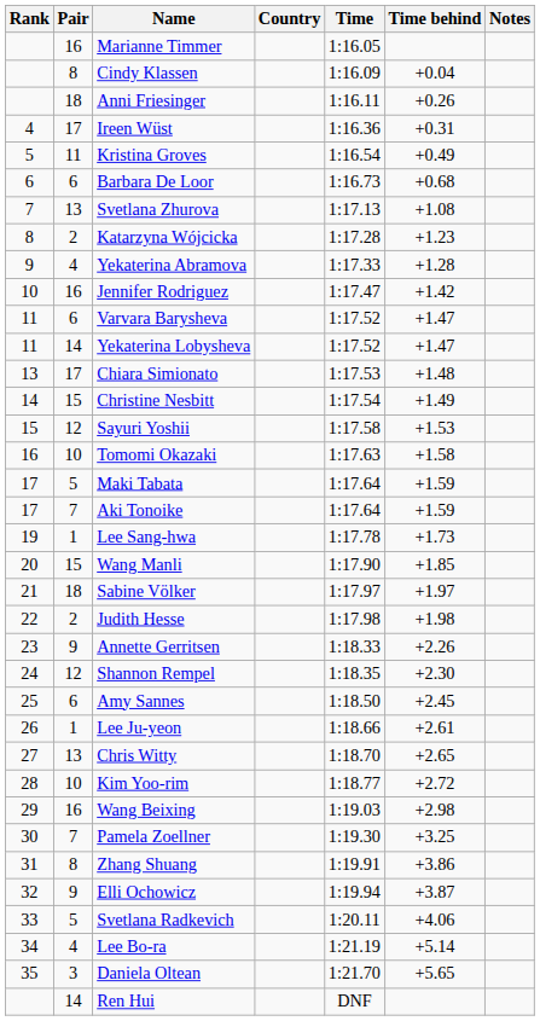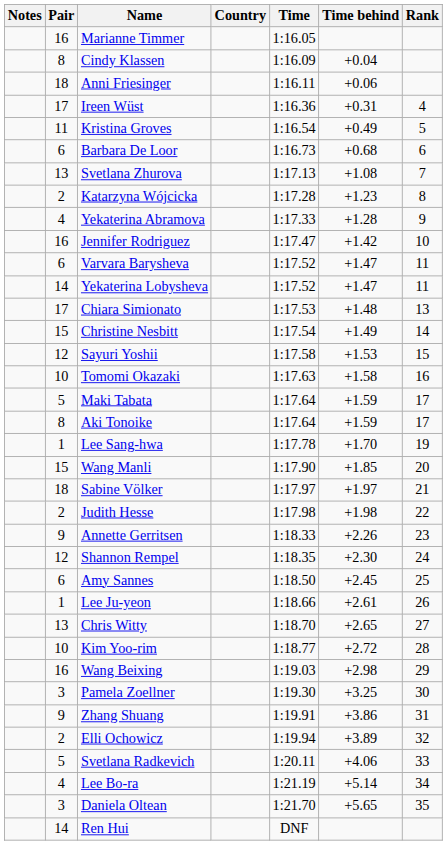 <table class="wikitable sortable" style="text-align:center">
 <tr>
-<th>Rank</th>
+<th>Notes</th>
 <th>Pair</th>
 <th>Name</th>
 <th>Country</th>
 <th>Time</th>
 <th>Time behind</th>
-<th>Notes</th>
+<th>Rank</th>
 </tr>
 <tr>
 <td></td>
 <td>16</td>
 <td align="left"><a href='#'>Marianne Timmer</a></td>
 <td align="left"></td>
 <td>1:16.05</td>
 <td></td>
 <td></td>
 </tr>
 <tr>
 <td></td>
 <td>8</td>
 <td align="left"><a href='#'>Cindy Klassen</a></td>
 <td align="left"></td>
 <td>1:16.09</td>
 <td>+0.04</td>
 <td></td>
 </tr>
 <tr>
 <td></td>
 <td>18</td>
 <td align="left"><a href='#'>Anni Friesinger</a></td>
 <td align="left"></td>
 <td>1:16.11</td>
-<td>+0.26</td>
+<td>+0.06</td>
 <td></td>
 </tr>
 <tr>
-<td>4</td>
+<td></td>
 <td>17</td>
 <td align="left"><a href='#'>Ireen Wüst</a></td>
 <td align="left"></td>
 <td>1:16.36</td>
 <td>+0.31</td>
-<td></td>
+<td>4</td>
 </tr>
 <tr>
-<td>5</td>
+<td></td>
 <td>11</td>
 <td align="left"><a href='#'>Kristina Groves</a></td>
 <td align="left"></td>
 <td>1:16.54</td>
 <td>+0.49</td>
-<td></td>
+<td>5</td>
 </tr>
 <tr>
-<td>6</td>
+<td></td>
 <td>6</td>
 <td align="left"><a href='#'>Barbara De Loor</a></td>
 <td align="left"></td>
 <td>1:16.73</td>
 <td>+0.68</td>
-<td></td>
+<td>6</td>
 </tr>
 <tr>
-<td>7</td>
+<td></td>
 <td>13</td>
 <td align="left"><a href='#'>Svetlana Zhurova</a></td>
 <td align="left"></td>
 <td>1:17.13</td>
 <td>+1.08</td>
-<td></td>
+<td>7</td>
 </tr>
 <tr>
-<td>8</td>
+<td></td>
 <td>2</td>
 <td align="left"><a href='#'>Katarzyna Wójcicka</a></td>
 <td align="left"></td>
 <td>1:17.28</td>
 <td>+1.23</td>
-<td></td>
+<td>8</td>
 </tr>
 <tr>
-<td>9</td>
+<td></td>
 <td>4</td>
 <td align="left"><a href='#'>Yekaterina Abramova</a></td>
 <td align="left"></td>
 <td>1:17.33</td>
 <td>+1.28</td>
-<td></td>
+<td>9</td>
 </tr>
 <tr>
-<td>10</td>
+<td></td>
 <td>16</td>
 <td align="left"><a href='#'>Jennifer Rodriguez</a></td>
 <td align="left"></td>
 <td>1:17.47</td>
 <td>+1.42</td>
-<td></td>
+<td>10</td>
 </tr>
 <tr>
-<td>11</td>
+<td></td>
 <td>6</td>
 <td align="left"><a href='#'>Varvara Barysheva</a></td>
 <td align="left"></td>
 <td>1:17.52</td>
 <td>+1.47</td>
-<td></td>
+<td>11</td>
 </tr>
 <tr>
-<td>11</td>
+<td></td>
 <td>14</td>
 <td align="left"><a href='#'>Yekaterina Lobysheva</a></td>
 <td align="left"></td>
 <td>1:17.52</td>
 <td>+1.47</td>
-<td></td>
+<td>11</td>
 </tr>
 <tr>
-<td>13</td>
+<td></td>
 <td>17</td>
 <td align="left"><a href='#'>Chiara Simionato</a></td>
 <td align="left"></td>
 <td>1:17.53</td>
 <td>+1.48</td>
-<td></td>
+<td>13</td>
 </tr>
 <tr>
-<td>14</td>
+<td></td>
 <td>15</td>
 <td align="left"><a href='#'>Christine Nesbitt</a></td>
 <td align="left"></td>
 <td>1:17.54</td>
 <td>+1.49</td>
-<td></td>
+<td>14</td>
 </tr>
 <tr>
-<td>15</td>
+<td></td>
 <td>12</td>
 <td align="left"><a href='#'>Sayuri Yoshii</a></td>
 <td align="left"></td>
 <td>1:17.58</td>
 <td>+1.53</td>
-<td></td>
+<td>15</td>
 </tr>
 <tr>
-<td>16</td>
+<td></td>
 <td>10</td>
 <td align="left"><a href='#'>Tomomi Okazaki</a></td>
 <td align="left"></td>
 <td>1:17.63</td>
 <td>+1.58</td>
-<td></td>
+<td>16</td>
 </tr>
 <tr>
-<td>17</td>
+<td></td>
 <td>5</td>
 <td align="left"><a href='#'>Maki Tabata</a></td>
 <td align="left"></td>
 <td>1:17.64</td>
 <td>+1.59</td>
-<td></td>
+<td>17</td>
 </tr>
 <tr>
-<td>17</td>
-<td>7</td>
+<td></td>
+<td>8</td>
 <td align="left"><a href='#'>Aki Tonoike</a></td>
 <td align="left"></td>
 <td>1:17.64</td>
 <td>+1.59</td>
-<td></td>
+<td>17</td>
 </tr>
 <tr>
-<td>19</td>
+<td></td>
 <td>1</td>
 <td align="left"><a href='#'>Lee Sang-hwa</a></td>
 <td align="left"></td>
 <td>1:17.78</td>
-<td>+1.73</td>
-<td></td>
+<td>+1.70</td>
+<td>19</td>
 </tr>
 <tr>
-<td>20</td>
+<td></td>
 <td>15</td>
 <td align="left"><a href='#'>Wang Manli</a></td>
 <td align="left"></td>
 <td>1:17.90</td>
 <td>+1.85</td>
-<td></td>
+<td>20</td>
 </tr>
 <tr>
-<td>21</td>
+<td></td>
 <td>18</td>
 <td align="left"><a href='#'>Sabine Völker</a></td>
 <td align="left"></td>
 <td>1:17.97</td>
 <td>+1.97</td>
-<td></td>
+<td>21</td>
 </tr>
 <tr>
-<td>22</td>
+<td></td>
 <td>2</td>
 <td align="left"><a href='#'>Judith Hesse</a></td>
 <td align="left"></td>
 <td>1:17.98</td>
 <td>+1.98</td>
-<td></td>
+<td>22</td>
 </tr>
 <tr>
-<td>23</td>
+<td></td>
 <td>9</td>
 <td align="left"><a href='#'>Annette Gerritsen</a></td>
 <td align="left"></td>
 <td>1:18.33</td>
 <td>+2.26</td>
-<td></td>
+<td>23</td>
 </tr>
 <tr>
-<td>24</td>
+<td></td>
 <td>12</td>
 <td align="left"><a href='#'>Shannon Rempel</a></td>
 <td align="left"></td>
 <td>1:18.35</td>
 <td>+2.30</td>
-<td></td>
+<td>24</td>
 </tr>
 <tr>
-<td>25</td>
+<td></td>
 <td>6</td>
 <td align="left"><a href='#'>Amy Sannes</a></td>
 <td align="left"></td>
 <td>1:18.50</td>
 <td>+2.45</td>
-<td></td>
+<td>25</td>
 </tr>
 <tr>
-<td>26</td>
+<td></td>
 <td>1</td>
 <td align="left"><a href='#'>Lee Ju-yeon</a></td>
 <td align="left"></td>
 <td>1:18.66</td>
 <td>+2.61</td>
-<td></td>
+<td>26</td>
 </tr>
 <tr>
-<td>27</td>
+<td></td>
 <td>13</td>
 <td align="left"><a href='#'>Chris Witty</a></td>
 <td align="left"></td>
 <td>1:18.70</td>
 <td>+2.65</td>
-<td></td>
+<td>27</td>
 </tr>
 <tr>
-<td>28</td>
+<td></td>
 <td>10</td>
 <td align="left"><a href='#'>Kim Yoo-rim</a></td>
 <td align="left"></td>
 <td>1:18.77</td>
 <td>+2.72</td>
-<td></td>
+<td>28</td>
 </tr>
 <tr>
-<td>29</td>
+<td></td>
 <td>16</td>
 <td align="left"><a href='#'>Wang Beixing</a></td>
 <td align="left"></td>
 <td>1:19.03</td>
 <td>+2.98</td>
-<td></td>
+<td>29</td>
 </tr>
 <tr>
-<td>30</td>
-<td>7</td>
+<td></td>
+<td>3</td>
 <td align="left"><a href='#'>Pamela Zoellner</a></td>
 <td align="left"></td>
 <td>1:19.30</td>
 <td>+3.25</td>
-<td></td>
+<td>30</td>
 </tr>
 <tr>
-<td>31</td>
-<td>8</td>
+<td></td>
+<td>9</td>
 <td align="left"><a href='#'>Zhang Shuang</a></td>
 <td align="left"></td>
 <td>1:19.91</td>
 <td>+3.86</td>
-<td></td>
+<td>31</td>
 </tr>
 <tr>
-<td>32</td>
-<td>9</td>
+<td></td>
+<td>2</td>
 <td align="left"><a href='#'>Elli Ochowicz</a></td>
 <td align="left"></td>
 <td>1:19.94</td>
-<td>+3.87</td>
-<td></td>
+<td>+3.89</td>
+<td>32</td>
 </tr>
 <tr>
-<td>33</td>
+<td></td>
 <td>5</td>
 <td align="left"><a href='#'>Svetlana Radkevich</a></td>
 <td align="left"></td>
 <td>1:20.11</td>
 <td>+4.06</td>
-<td></td>
+<td>33</td>
 </tr>
 <tr>
-<td>34</td>
+<td></td>
 <td>4</td>
 <td align="left"><a href='#'>Lee Bo-ra</a></td>
 <td align="left"></td>
 <td>1:21.19</td>
 <td>+5.14</td>
-<td></td>
+<td>34</td>
 </tr>
 <tr>
-<td>35</td>
+<td></td>
 <td>3</td>
 <td align="left"><a href='#'>Daniela Oltean</a></td>
 <td align="left"></td>
 <td>1:21.70</td>
 <td>+5.65</td>
-<td></td>
+<td>35</td>
 </tr>
 <tr>
 <td></td>
 <td>14</td>
 <td align="left"><a href='#'>Ren Hui</a></td>
 <td align="left"></td>
 <td>DNF</td>
 <td></td>
 <td></td>
 </tr>
 </table>
